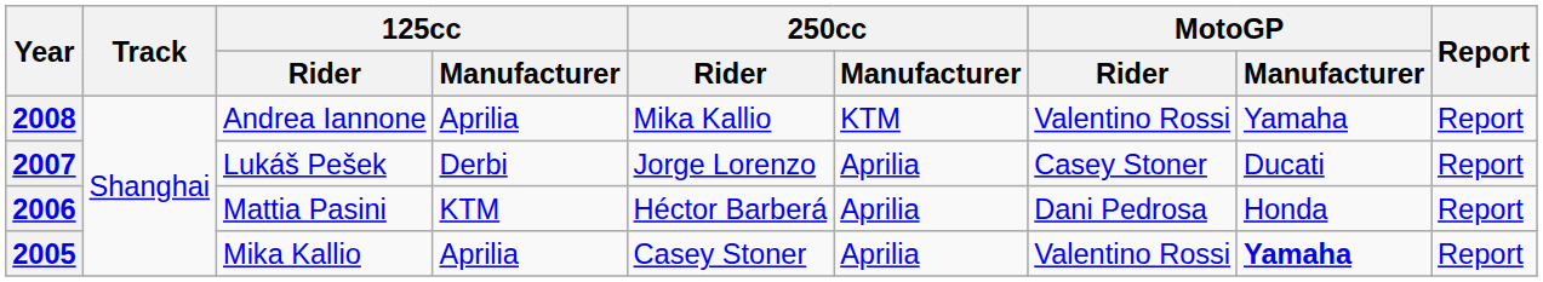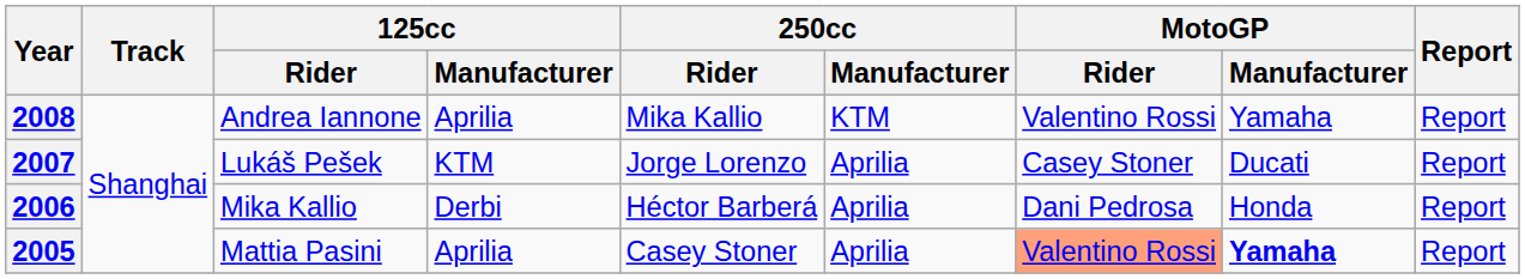 <table class="wikitable" style="font-size: 95%;">
 <tr>
 <th rowspan=2>Year</th>
 <th rowspan=2>Track</th>
 <th colspan=2>125cc</th>
 <th colspan=2>250cc</th>
 <th colspan=2>MotoGP</th>
 <th rowspan=2>Report</th>
 </tr>
 <tr>
 <th>Rider</th>
 <th>Manufacturer</th>
 <th>Rider</th>
 <th>Manufacturer</th>
 <th>Rider</th>
 <th>Manufacturer</th>
 </tr>
 <tr>
 <th><a href='#'>2008</a></th>
 <td rowspan="4"><a href='#'>Shanghai</a></td>
 <td> <a href='#'>Andrea Iannone</a></td>
 <td><a href='#'>Aprilia</a></td>
 <td> <a href='#'>Mika Kallio</a></td>
 <td><a href='#'>KTM</a></td>
 <td> <a href='#'>Valentino Rossi</a></td>
 <td><a href='#'>Yamaha</a></td>
 <td><a href='#'>Report</a></td>
 </tr>
 <tr>
 <th><a href='#'>2007</a></th>
 <td> <a href='#'>Lukáš Pešek</a></td>
-<td><a href='#'>Derbi</a></td>
+<td><a href='#'>KTM</a></td>
 <td> <a href='#'>Jorge Lorenzo</a></td>
 <td><a href='#'>Aprilia</a></td>
 <td> <a href='#'>Casey Stoner</a></td>
 <td><a href='#'>Ducati</a></td>
 <td><a href='#'>Report</a></td>
 </tr>
 <tr>
 <th><a href='#'>2006</a></th>
-<td> <a href='#'>Mattia Pasini</a></td>
-<td><a href='#'>KTM</a></td>
+<td> <a href='#'>Mika Kallio</a></td>
+<td><a href='#'>Derbi</a></td>
 <td> <a href='#'>Héctor Barberá</a></td>
 <td><a href='#'>Aprilia</a></td>
 <td> <a href='#'>Dani Pedrosa</a></td>
 <td><a href='#'>Honda</a></td>
 <td><a href='#'>Report</a></td>
 </tr>
 <tr>
 <th><a href='#'>2005</a></th>
-<td> <a href='#'>Mika Kallio</a></td>
+<td> <a href='#'>Mattia Pasini</a></td>
 <td><a href='#'>Aprilia</a></td>
 <td> <a href='#'>Casey Stoner</a></td>
 <td><a href='#'>Aprilia</a></td>
-<td> <a href='#'>Valentino Rossi</a></td>
+<td style="background: lightsalmon;"> <a href='#'>Valentino Rossi</a></td>
 <td><strong><a href='#'>Yamaha</a></strong></td>
 <td><a href='#'>Report</a></td>
 </tr>
 </table>
